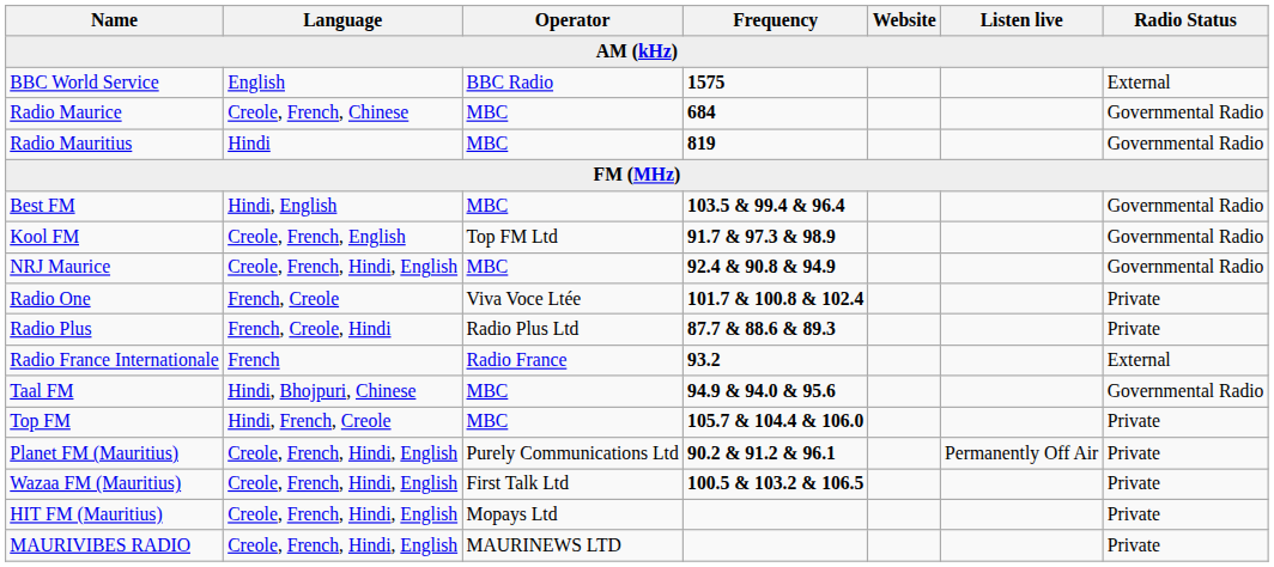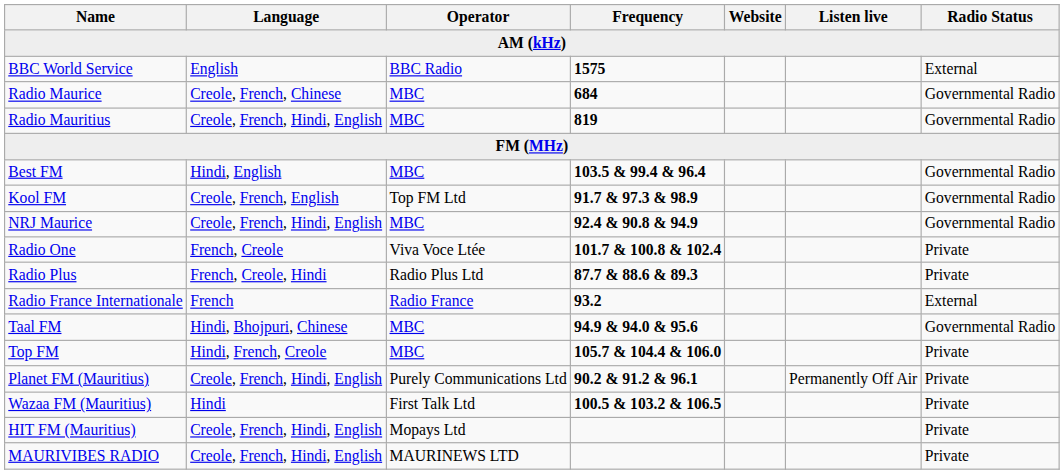 <table class="wikitable" style="font-size:85%;">
 <tr>
 <th>Name</th>
 <th>Language</th>
 <th>Operator</th>
 <th>Frequency</th>
 <th>Website</th>
 <th>Listen live</th>
 <th>Radio Status</th>
 </tr>
 <tr bgcolor=#EEEEEE>
 <td align=center colspan=8><strong>AM (<a href='#'>kHz</a>)</strong></td>
 </tr>
 <tr>
 <td><a href='#'>BBC World Service</a></td>
 <td><a href='#'>English</a></td>
 <td><a href='#'>BBC Radio</a></td>
 <td><strong>1575</strong></td>
 <td></td>
 <td></td>
 <td>External</td>
 </tr>
 <tr>
 <td><a href='#'>Radio Maurice</a></td>
 <td><a href='#'>Creole</a>, <a href='#'>French</a>, <a href='#'>Chinese</a></td>
 <td><a href='#'>MBC</a></td>
 <td><strong>684</strong></td>
 <td></td>
 <td> </td>
 <td>Governmental Radio</td>
 </tr>
 <tr>
 <td><a href='#'>Radio Mauritius</a></td>
-<td><a href='#'>Hindi</a></td>
+<td><a href='#'>Creole</a>, <a href='#'>French</a>, <a href='#'>Hindi</a>, <a href='#'>English</a></td>
 <td><a href='#'>MBC</a></td>
 <td><strong>819</strong></td>
 <td></td>
 <td> </td>
 <td>Governmental Radio</td>
 </tr>
 <tr bgcolor=#EEEEEE>
 <td align=center colspan=8><strong>FM (<a href='#'>MHz</a>)</strong></td>
 </tr>
 <tr>
 <td><a href='#'>Best FM</a></td>
 <td><a href='#'>Hindi</a>, <a href='#'>English</a></td>
 <td><a href='#'>MBC</a></td>
 <td><strong>103.5 & 99.4 & 96.4</strong></td>
 <td></td>
 <td></td>
 <td>Governmental Radio</td>
 </tr>
 <tr>
 <td><a href='#'>Kool FM</a></td>
 <td><a href='#'>Creole</a>, <a href='#'>French</a>, <a href='#'>English</a></td>
 <td>Top FM Ltd</td>
 <td><strong>91.7 & 97.3 & 98.9</strong></td>
 <td></td>
 <td></td>
 <td>Governmental Radio</td>
 </tr>
 <tr>
 <td><a href='#'>NRJ Maurice</a></td>
 <td><a href='#'>Creole</a>, <a href='#'>French</a>, <a href='#'>Hindi</a>, <a href='#'>English</a></td>
 <td><a href='#'>MBC</a></td>
 <td><strong>92.4 & 90.8 & 94.9</strong></td>
 <td></td>
 <td></td>
 <td>Governmental Radio</td>
 </tr>
 <tr>
 <td><a href='#'>Radio One</a></td>
 <td><a href='#'>French</a>, <a href='#'>Creole</a></td>
 <td>Viva Voce Ltée</td>
 <td><strong>101.7 & 100.8 & 102.4</strong></td>
 <td></td>
 <td></td>
 <td>Private</td>
 </tr>
 <tr>
 <td><a href='#'>Radio Plus</a></td>
 <td><a href='#'>French</a>, <a href='#'>Creole</a>, <a href='#'>Hindi</a></td>
 <td>Radio Plus Ltd</td>
 <td><strong>87.7 & 88.6 & 89.3</strong></td>
 <td></td>
 <td></td>
 <td>Private</td>
 </tr>
 <tr>
 <td><a href='#'>Radio France Internationale</a></td>
 <td><a href='#'>French</a></td>
 <td><a href='#'>Radio France</a></td>
 <td><strong>93.2</strong></td>
 <td></td>
 <td></td>
 <td>External</td>
 </tr>
 <tr>
 <td><a href='#'>Taal FM</a></td>
 <td><a href='#'>Hindi</a>, <a href='#'>Bhojpuri</a>, <a href='#'>Chinese</a></td>
 <td><a href='#'>MBC</a></td>
 <td><strong>94.9 & 94.0 & 95.6</strong></td>
 <td></td>
 <td></td>
 <td>Governmental Radio</td>
 </tr>
 <tr>
 <td><a href='#'>Top FM</a></td>
 <td><a href='#'>Hindi</a>, <a href='#'>French</a>, <a href='#'>Creole</a></td>
 <td><a href='#'>MBC</a></td>
 <td><strong>105.7 & 104.4 & 106.0</strong></td>
 <td></td>
 <td></td>
 <td>Private</td>
 </tr>
 <tr>
 <td><a href='#'>Planet FM (Mauritius)</a></td>
 <td><a href='#'>Creole</a>, <a href='#'>French</a>, <a href='#'>Hindi</a>, <a href='#'>English</a></td>
 <td>Purely Communications Ltd</td>
 <td><strong>90.2 & 91.2 & 96.1</strong></td>
 <td> </td>
 <td>Permanently Off Air</td>
 <td>Private</td>
 </tr>
 <tr>
 <td><a href='#'>Wazaa FM (Mauritius)</a></td>
-<td><a href='#'>Creole</a>, <a href='#'>French</a>, <a href='#'>Hindi</a>, <a href='#'>English</a></td>
+<td><a href='#'>Hindi</a></td>
 <td>First Talk Ltd</td>
 <td><strong>100.5 & 103.2 & 106.5</strong></td>
 <td></td>
 <td></td>
 <td>Private</td>
 </tr>
 <tr>
 <td><a href='#'>HIT FM (Mauritius)</a></td>
 <td><a href='#'>Creole</a>, <a href='#'>French</a>, <a href='#'>Hindi</a>, <a href='#'>English</a></td>
 <td>Mopays Ltd</td>
 <td></td>
 <td></td>
 <td></td>
 <td>Private</td>
 </tr>
 <tr>
 <td><a href='#'>MAURIVIBES RADIO</a></td>
 <td><a href='#'>Creole</a>, <a href='#'>French</a>, <a href='#'>Hindi</a>, <a href='#'>English</a></td>
 <td>MAURINEWS LTD</td>
 <td></td>
 <td></td>
 <td></td>
 <td>Private</td>
 </tr>
 </table>
